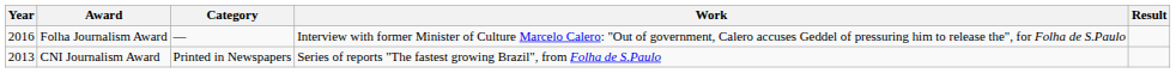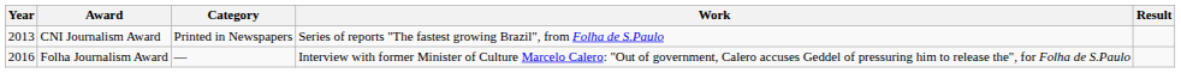 <table class="wikitable">
 <tr>
 <th>Year</th>
 <th>Award</th>
 <th>Category</th>
 <th>Work</th>
 <th>Result</th>
 </tr>
 <tr>
+<td>2013</td>
+<td>CNI Journalism Award</td>
+<td>Printed in Newspapers</td>
+<td>Series of reports "The fastest growing Brazil", from <em><a href='#'>Folha de S.Paulo</a></em></td>
+<td></td>
+</tr>
+<tr>
 <td>2016</td>
 <td>Folha Journalism Award</td>
 <td>—</td>
 <td>Interview with former Minister of Culture <a href='#'>Marcelo Calero</a>: "Out of government, Calero accuses Geddel of pressuring him to release the", for <em>Folha de S.Paulo</em></td>
 <td></td>
 </tr>
-<tr>
-<td>2013</td>
-<td>CNI Journalism Award</td>
-<td>Printed in Newspapers</td>
-<td>Series of reports "The fastest growing Brazil", from <em><a href='#'>Folha de S.Paulo</a></em></td>
-<td></td>
-</tr>
 </table>
